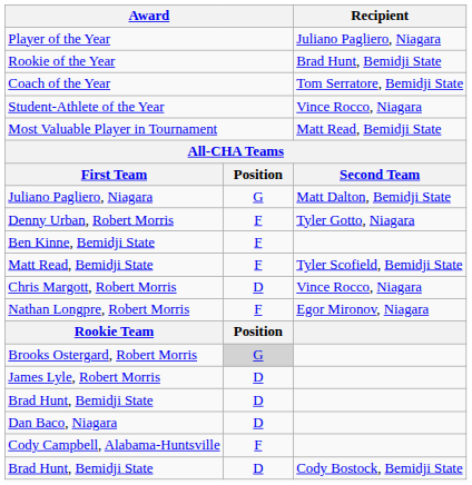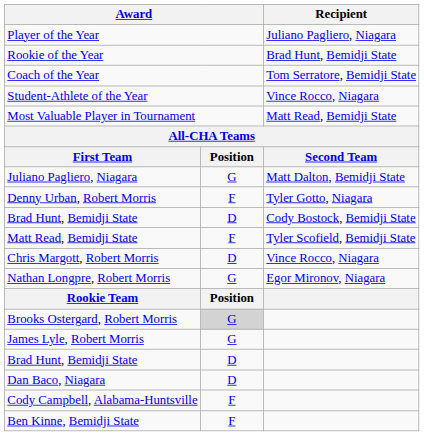 <table class="wikitable">
 <tr>
 <th colspan=2><a href='#'>Award</a></th>
 <th>Recipient</th>
 </tr>
 <tr>
 <td colspan=2><a href='#'>Player of the Year</a></td>
 <td><a href='#'>Juliano Pagliero</a>, <a href='#'>Niagara</a></td>
 </tr>
 <tr>
 <td colspan=2><a href='#'>Rookie of the Year</a></td>
 <td><a href='#'>Brad Hunt</a>, <a href='#'>Bemidji State</a></td>
 </tr>
 <tr>
 <td colspan=2><a href='#'>Coach of the Year</a></td>
 <td><a href='#'>Tom Serratore</a>, <a href='#'>Bemidji State</a></td>
 </tr>
 <tr>
 <td colspan=2><a href='#'>Student-Athlete of the Year</a></td>
 <td><a href='#'>Vince Rocco</a>, <a href='#'>Niagara</a></td>
 </tr>
 <tr>
 <td colspan=2><a href='#'>Most Valuable Player in Tournament</a></td>
 <td><a href='#'>Matt Read</a>, <a href='#'>Bemidji State</a></td>
 </tr>
 <tr>
 <th colspan=3><a href='#'>All-CHA Teams</a></th>
 </tr>
 <tr>
 <th><a href='#'>First Team</a></th>
 <th>  Position  </th>
 <th><a href='#'>Second Team</a></th>
 </tr>
 <tr>
 <td><a href='#'>Juliano Pagliero</a>, <a href='#'>Niagara</a></td>
 <td align=center><a href='#'>G</a></td>
 <td><a href='#'>Matt Dalton</a>, <a href='#'>Bemidji State</a></td>
 </tr>
 <tr>
 <td><a href='#'>Denny Urban</a>, <a href='#'>Robert Morris</a></td>
 <td align=center><a href='#'>F</a></td>
 <td><a href='#'>Tyler Gotto</a>, <a href='#'>Niagara</a></td>
 </tr>
 <tr>
-<td><a href='#'>Ben Kinne</a>, <a href='#'>Bemidji State</a></td>
-<td align=center><a href='#'>F</a></td>
-<td></td>
+<td><a href='#'>Brad Hunt</a>, <a href='#'>Bemidji State</a></td>
+<td align=center><a href='#'>D</a></td>
+<td><a href='#'>Cody Bostock</a>, <a href='#'>Bemidji State</a></td>
 </tr>
 <tr>
 <td><a href='#'>Matt Read</a>, <a href='#'>Bemidji State</a></td>
 <td align=center><a href='#'>F</a></td>
 <td><a href='#'>Tyler Scofield</a>, <a href='#'>Bemidji State</a></td>
 </tr>
 <tr>
 <td><a href='#'>Chris Margott</a>, <a href='#'>Robert Morris</a></td>
 <td align=center><a href='#'>D</a></td>
 <td><a href='#'>Vince Rocco</a>, <a href='#'>Niagara</a></td>
 </tr>
 <tr>
 <td><a href='#'>Nathan Longpre</a>, <a href='#'>Robert Morris</a></td>
-<td align=center><a href='#'>F</a></td>
+<td align=center><a href='#'>G</a></td>
 <td><a href='#'>Egor Mironov</a>, <a href='#'>Niagara</a></td>
 </tr>
 <tr>
 <th><a href='#'>Rookie Team</a></th>
 <th>  Position  </th>
 <th></th>
 </tr>
 <tr>
 <td><a href='#'>Brooks Ostergard</a>, <a href='#'>Robert Morris</a></td>
 <td align=center style="background: lightgrey;"><a href='#'>G</a></td>
 <td></td>
 </tr>
 <tr>
 <td><a href='#'>James Lyle</a>, <a href='#'>Robert Morris</a></td>
-<td align=center><a href='#'>D</a></td>
+<td align=center><a href='#'>G</a></td>
 <td></td>
 </tr>
 <tr>
 <td><a href='#'>Brad Hunt</a>, <a href='#'>Bemidji State</a></td>
 <td align=center><a href='#'>D</a></td>
 <td></td>
 </tr>
 <tr>
 <td><a href='#'>Dan Baco</a>, <a href='#'>Niagara</a></td>
 <td align=center><a href='#'>D</a></td>
 <td></td>
 </tr>
 <tr>
 <td><a href='#'>Cody Campbell</a>, <a href='#'>Alabama-Huntsville</a></td>
 <td align=center><a href='#'>F</a></td>
 <td></td>
 </tr>
 <tr>
-<td><a href='#'>Brad Hunt</a>, <a href='#'>Bemidji State</a></td>
-<td align=center><a href='#'>D</a></td>
-<td><a href='#'>Cody Bostock</a>, <a href='#'>Bemidji State</a></td>
+<td><a href='#'>Ben Kinne</a>, <a href='#'>Bemidji State</a></td>
+<td align=center><a href='#'>F</a></td>
+<td></td>
 </tr>
 </table>
